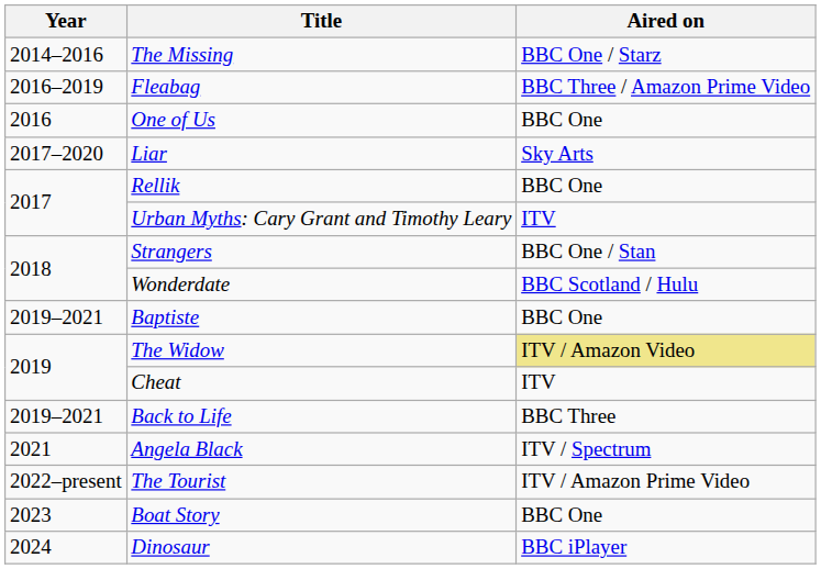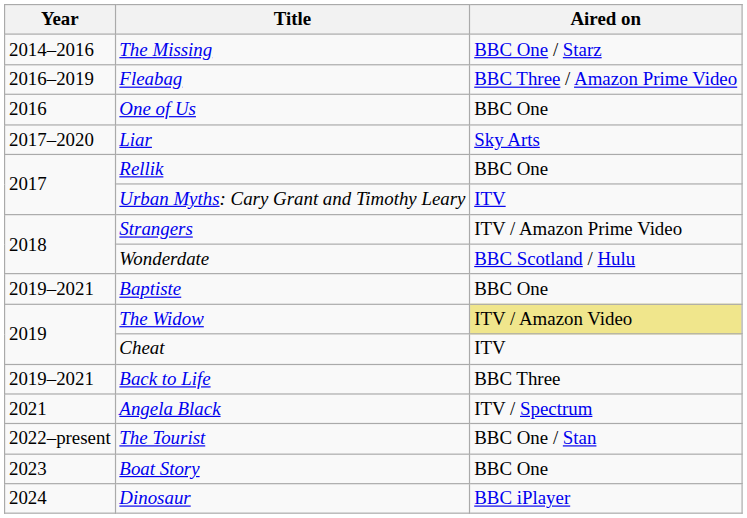 <table class="wikitable">
 <tr>
 <th>Year</th>
 <th>Title</th>
 <th>Aired on</th>
 </tr>
 <tr>
 <td>2014–2016</td>
 <td><a href='#'><em>The Missing</em></a></td>
 <td><a href='#'>BBC One</a> / <a href='#'>Starz</a></td>
 </tr>
 <tr>
 <td>2016–2019</td>
 <td><em><a href='#'>Fleabag</a></em></td>
 <td><a href='#'>BBC Three</a> / <a href='#'>Amazon Prime Video</a></td>
 </tr>
 <tr>
 <td>2016</td>
 <td><a href='#'><em>One of Us</em></a></td>
 <td>BBC One</td>
 </tr>
 <tr>
 <td>2017–2020</td>
 <td><a href='#'><em>Liar</em></a></td>
 <td><a href='#'>Sky Arts</a></td>
 </tr>
 <tr>
 <td rowspan="2">2017</td>
 <td><a href='#'><em>Rellik</em></a></td>
 <td>BBC One</td>
 </tr>
 <tr>
 <td><em><a href='#'>Urban Myths</a>: Cary Grant and Timothy Leary</em></td>
 <td><a href='#'>ITV</a></td>
 </tr>
 <tr>
 <td rowspan="2">2018</td>
 <td><a href='#'><em>Strangers</em></a></td>
-<td>BBC One / <a href='#'>Stan</a></td>
+<td>ITV / Amazon Prime Video</td>
 </tr>
 <tr>
 <td><em>Wonderdate</em></td>
 <td><a href='#'>BBC Scotland</a> / <a href='#'>Hulu</a></td>
 </tr>
 <tr>
 <td>2019–2021</td>
 <td><em><a href='#'>Baptiste</a></em></td>
 <td>BBC One</td>
 </tr>
 <tr>
 <td rowspan="2">2019</td>
 <td><a href='#'><em>The Widow</em></a></td>
 <td style="background: khaki;">ITV / Amazon Video</td>
 </tr>
 <tr>
 <td><em>Cheat</em></td>
 <td>ITV</td>
 </tr>
 <tr>
 <td>2019–2021</td>
 <td><a href='#'><em>Back to Life</em></a></td>
 <td>BBC Three</td>
 </tr>
 <tr>
 <td>2021</td>
 <td><a href='#'><em>Angela Black</em></a></td>
 <td>ITV / <a href='#'>Spectrum</a></td>
 </tr>
 <tr>
 <td>2022–present</td>
 <td><em><a href='#'>The Tourist</a></em></td>
-<td>ITV / Amazon Prime Video</td>
+<td>BBC One / <a href='#'>Stan</a></td>
 </tr>
 <tr>
 <td>2023</td>
 <td><em><a href='#'>Boat Story</a></em></td>
 <td>BBC One</td>
 </tr>
 <tr>
 <td>2024</td>
 <td><em><a href='#'>Dinosaur</a></em></td>
 <td><a href='#'>BBC iPlayer</a></td>
 </tr>
 </table>
